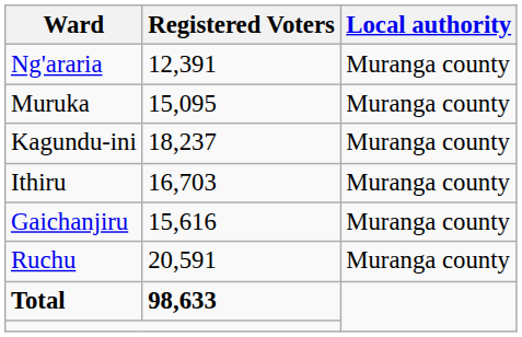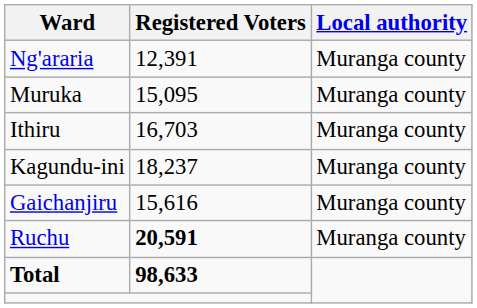 <table class="wikitable">
 <tr>
 <th>Ward</th>
 <th>Registered Voters</th>
 <th><a href='#'>Local authority</a></th>
 </tr>
 <tr>
 <td><a href='#'>Ng'araria</a></td>
 <td>12,391</td>
 <td>Muranga county</td>
 </tr>
 <tr>
 <td>Muruka</td>
 <td>15,095</td>
 <td>Muranga county</td>
 </tr>
 <tr>
-<td>Kagundu-ini</td>
-<td>18,237</td>
+<td>Ithiru</td>
+<td>16,703</td>
 <td>Muranga county</td>
 </tr>
 <tr>
-<td>Ithiru</td>
-<td>16,703</td>
+<td>Kagundu-ini</td>
+<td>18,237</td>
 <td>Muranga county</td>
 </tr>
 <tr>
 <td><a href='#'>Gaichanjiru</a></td>
 <td>15,616</td>
 <td>Muranga county</td>
 </tr>
 <tr>
 <td><a href='#'>Ruchu</a></td>
-<td>20,591</td>
+<td><strong>20,591</strong></td>
 <td>Muranga county</td>
 </tr>
 <tr>
 <td><strong>Total</strong></td>
 <td><strong>98,633</strong></td>
 </tr>
 <tr>
 <td colspan="2"></td>
 </tr>
 </table>
